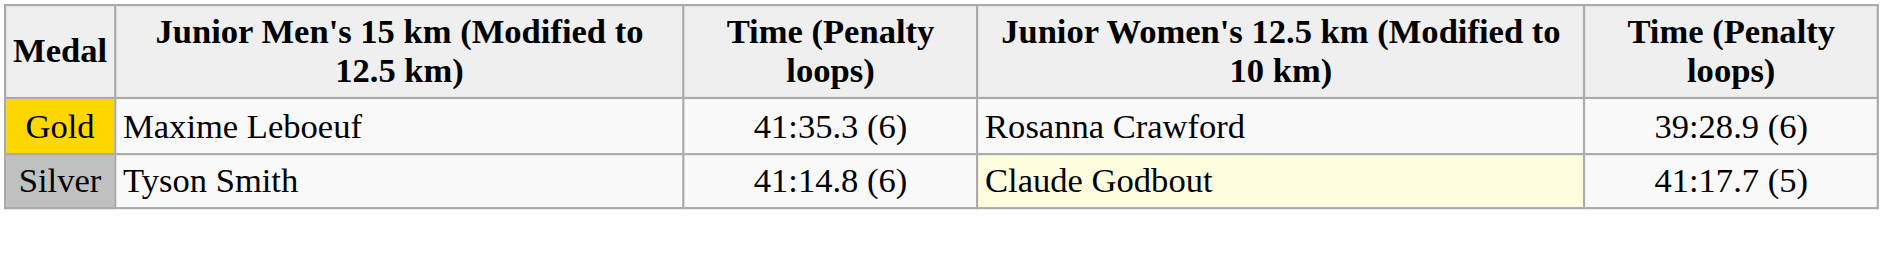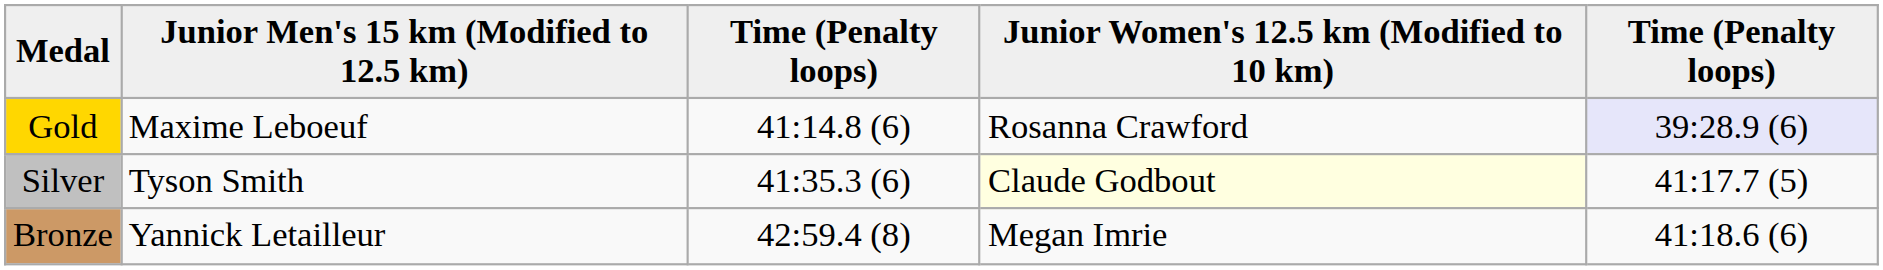 <table class="wikitable" style="text-align:center">
 <tr bgcolor="#efefef">
 <td><strong>Medal</strong></td>
 <td><strong>Junior Men's 15 km (Modified to 12.5 km)</strong></td>
 <td><strong>Time (Penalty loops)</strong></td>
 <td><strong>Junior Women's 12.5 km (Modified to 10 km)</strong></td>
 <td><strong>Time (Penalty loops)</strong></td>
 </tr>
 <tr>
 <td bgcolor="gold">Gold</td>
 <td style="text-align:left"> Maxime Leboeuf</td>
-<td>41:35.3 (6)</td>
+<td>41:14.8 (6)</td>
 <td style="text-align:left"> Rosanna Crawford</td>
-<td>39:28.9 (6)</td>
+<td style="background: lavender;">39:28.9 (6)</td>
 </tr>
 <tr>
 <td bgcolor="silver">Silver</td>
 <td style="text-align:left"> Tyson Smith</td>
-<td>41:14.8 (6)</td>
+<td>41:35.3 (6)</td>
 <td style="background: lightyellow; text-align:left"> Claude Godbout</td>
 <td>41:17.7 (5)</td>
 </tr>
+<tr>
+<td bgcolor="cc9966">Bronze</td>
+<td style="text-align:left"> Yannick Letailleur</td>
+<td>42:59.4 (8)</td>
+<td style="text-align:left"> Megan Imrie</td>
+<td>41:18.6 (6)</td>
+</tr>
 </table>
